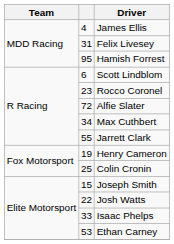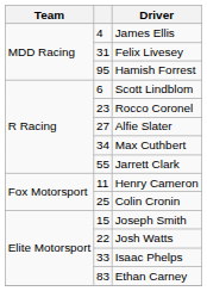 <table class="wikitable" style="font-size: 85%">
 <tr>
 <th>Team</th>
 <th></th>
 <th>Driver</th>
 </tr>
 <tr>
 <td rowspan=3>MDD Racing</td>
 <td>4</td>
 <td> James Ellis</td>
 </tr>
 <tr>
 <td>31</td>
 <td> Felix Livesey</td>
 </tr>
 <tr>
 <td>95</td>
 <td> Hamish Forrest</td>
 </tr>
 <tr>
 <td rowspan=5>R Racing</td>
 <td>6</td>
 <td> Scott Lindblom</td>
 </tr>
 <tr>
 <td>23</td>
 <td> Rocco Coronel</td>
 </tr>
 <tr>
-<td>72</td>
+<td>27</td>
 <td> Alfie Slater</td>
 </tr>
 <tr>
 <td>34</td>
 <td> Max Cuthbert</td>
 </tr>
 <tr>
 <td>55</td>
 <td> Jarrett Clark</td>
 </tr>
 <tr>
 <td rowspan=2>Fox Motorsport</td>
-<td>19</td>
+<td>11</td>
 <td> Henry Cameron</td>
 </tr>
 <tr>
 <td>25</td>
 <td> Colin Cronin</td>
 </tr>
 <tr>
 <td rowspan=4>Elite Motorsport</td>
 <td>15</td>
 <td> Joseph Smith</td>
 </tr>
 <tr>
 <td>22</td>
 <td> Josh Watts</td>
 </tr>
 <tr>
 <td>33</td>
 <td> Isaac Phelps</td>
 </tr>
 <tr>
-<td>53</td>
+<td>83</td>
 <td> Ethan Carney</td>
 </tr>
 <tr>
 </tr>
 </table>
